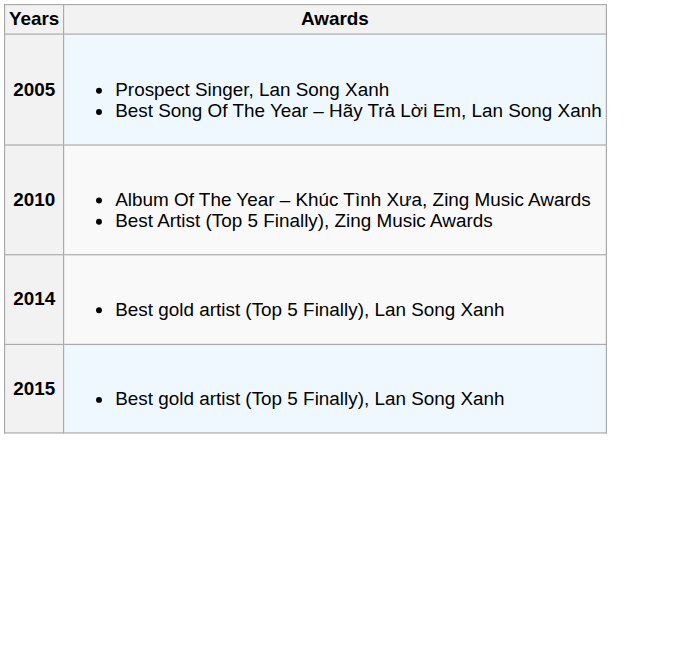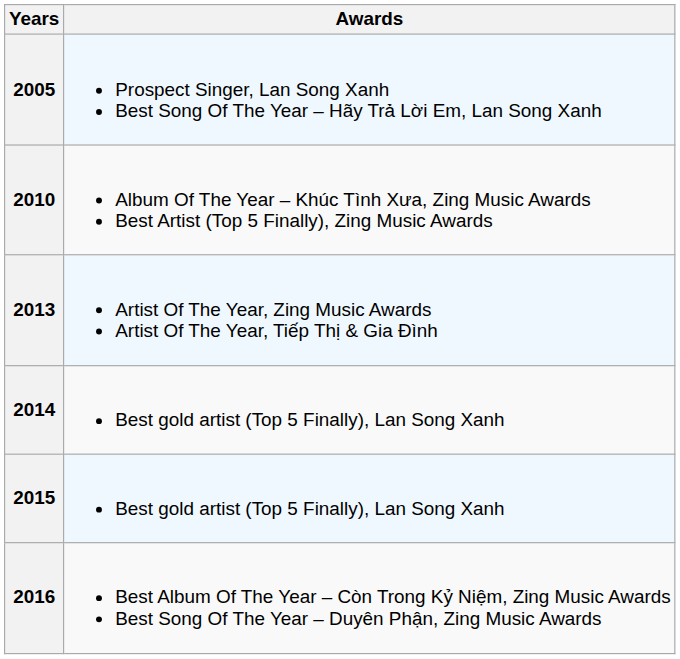 <table class="wikitable">
 <tr>
 <th align="left">Years</th>
 <th align="left">Awards</th>
 </tr>
 <tr style="background:#f0f8ff;">
 <th style="text-align:center;">2005</th>
 <td align="left"><br><ul><li>Prospect Singer, Lan Song Xanh</li><li>Best Song Of The Year – Hãy Trả Lời Em, Lan Song Xanh</li></ul></td>
 </tr>
 <tr>
 <th style="text-align:center;">2010</th>
 <td align="left"><br><ul><li>Album Of The Year – Khúc Tình Xưa, Zing Music Awards</li><li>Best Artist (Top 5 Finally), Zing Music Awards</li></ul></td>
 </tr>
+<tr style="background:#f0f8ff;">
+<th style="text-align:center;">2013</th>
+<td align="left"><br><ul><li>Artist Of The Year, Zing Music Awards</li><li>Artist Of The Year, Tiếp Thị & Gia Đình</li></ul></td>
+</tr>
 <tr>
 <th style="text-align:center;">2014</th>
 <td align="left"><br><ul><li>Best gold artist (Top 5 Finally), Lan Song Xanh</li></ul></td>
 </tr>
 <tr style="background:#f0f8ff;">
 <th style="text-align:center;">2015</th>
 <td align="left"><br><ul><li>Best gold artist (Top 5 Finally), Lan Song Xanh</li></ul></td>
 </tr>
+<tr>
+<th style="text-align:center;">2016</th>
+<td align="left"><br><ul><li>Best Album Of The Year – Còn Trong Kỷ Niệm, Zing Music Awards</li><li>Best Song Of The Year – Duyên Phận, Zing Music Awards</li></ul></td>
+</tr>
 </table>
